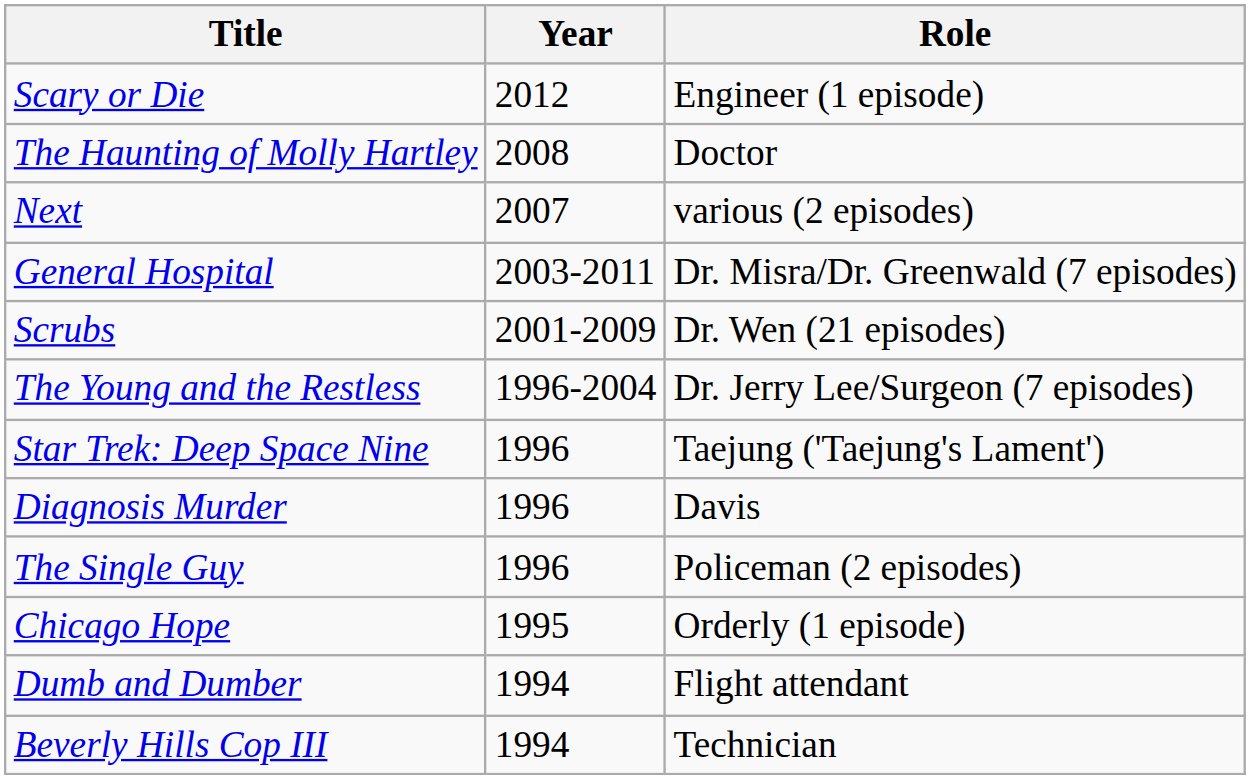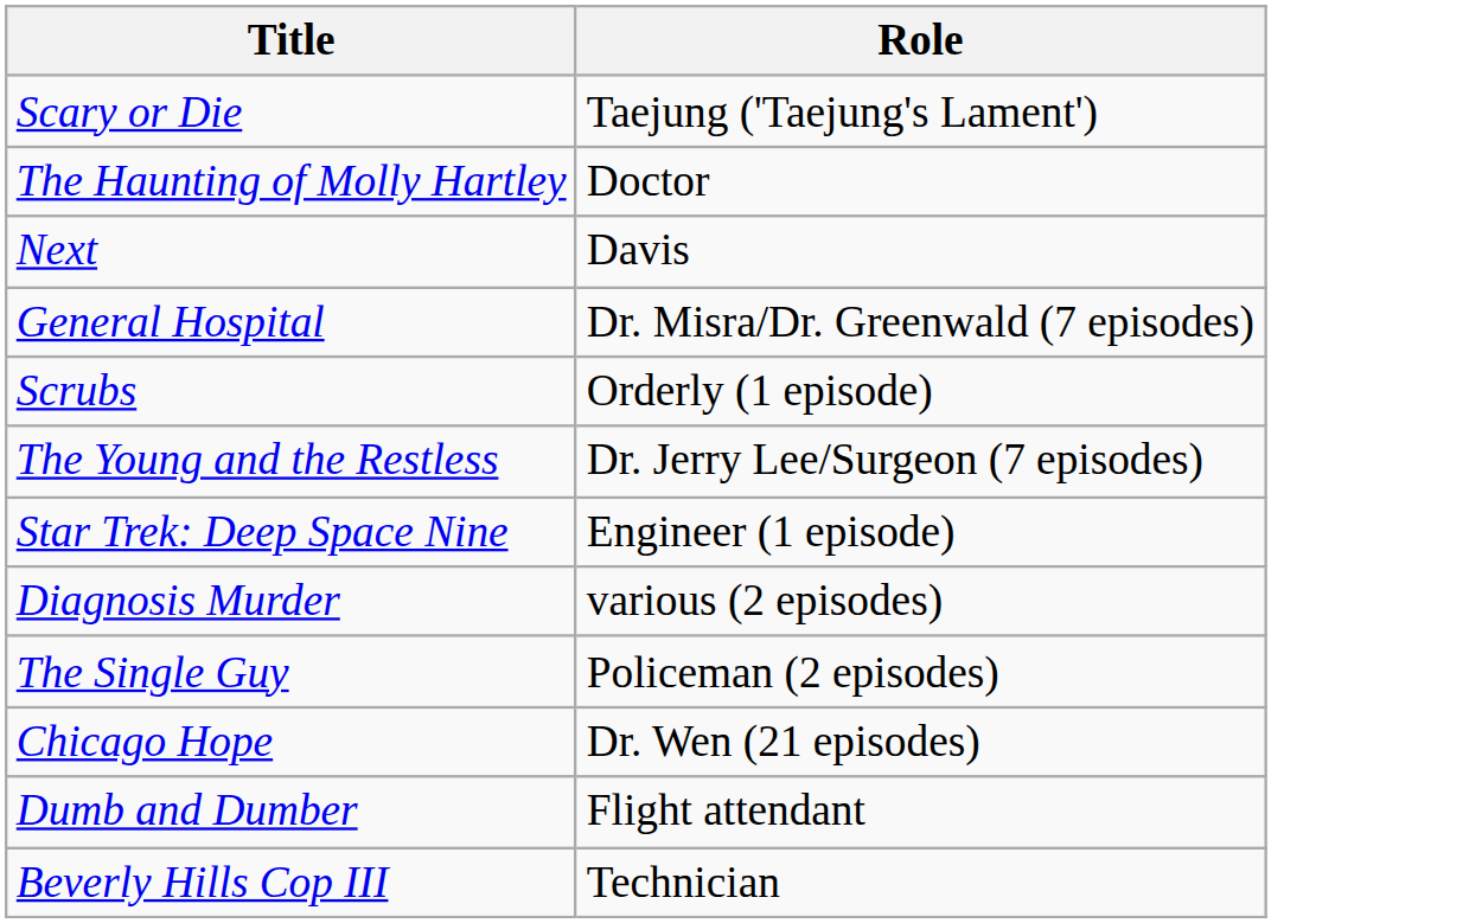 <table class="wikitable">
 <tr>
 <th>Title</th>
-<th>Year</th>
 <th>Role</th>
 </tr>
 <tr>
 <td><em><a href='#'>Scary or Die</a></em></td>
-<td>2012</td>
-<td>Engineer (1 episode)</td>
+<td>Taejung ('Taejung's Lament')</td>
 </tr>
 <tr>
 <td><em><a href='#'>The Haunting of Molly Hartley</a></em></td>
-<td>2008</td>
 <td>Doctor</td>
 </tr>
 <tr>
 <td><em><a href='#'>Next</a></em></td>
-<td>2007</td>
-<td>various (2 episodes)</td>
+<td>Davis</td>
 </tr>
 <tr>
 <td><em><a href='#'>General Hospital</a></em></td>
-<td>2003-2011</td>
 <td>Dr. Misra/Dr. Greenwald (7 episodes)</td>
 </tr>
 <tr>
 <td><em><a href='#'>Scrubs</a></em></td>
-<td>2001-2009</td>
-<td>Dr. Wen (21 episodes)</td>
+<td>Orderly (1 episode)</td>
 </tr>
 <tr>
 <td><em><a href='#'>The Young and the Restless</a></em></td>
-<td>1996-2004</td>
 <td>Dr. Jerry Lee/Surgeon (7 episodes)</td>
 </tr>
 <tr>
 <td><em><a href='#'>Star Trek: Deep Space Nine</a></em></td>
-<td>1996</td>
-<td>Taejung ('Taejung's Lament')</td>
+<td>Engineer (1 episode)</td>
 </tr>
 <tr>
 <td><em><a href='#'>Diagnosis Murder</a></em></td>
-<td>1996</td>
-<td>Davis</td>
+<td>various (2 episodes)</td>
 </tr>
 <tr>
 <td><em><a href='#'>The Single Guy</a></em></td>
-<td>1996</td>
 <td>Policeman (2 episodes)</td>
 </tr>
 <tr>
 <td><em><a href='#'>Chicago Hope</a></em></td>
-<td>1995</td>
-<td>Orderly (1 episode)</td>
+<td>Dr. Wen (21 episodes)</td>
 </tr>
 <tr>
 <td><em><a href='#'>Dumb and Dumber</a></em></td>
-<td>1994</td>
 <td>Flight attendant</td>
 </tr>
 <tr>
 <td><em><a href='#'>Beverly Hills Cop III</a></em></td>
-<td>1994</td>
 <td>Technician</td>
 </tr>
 </table>
